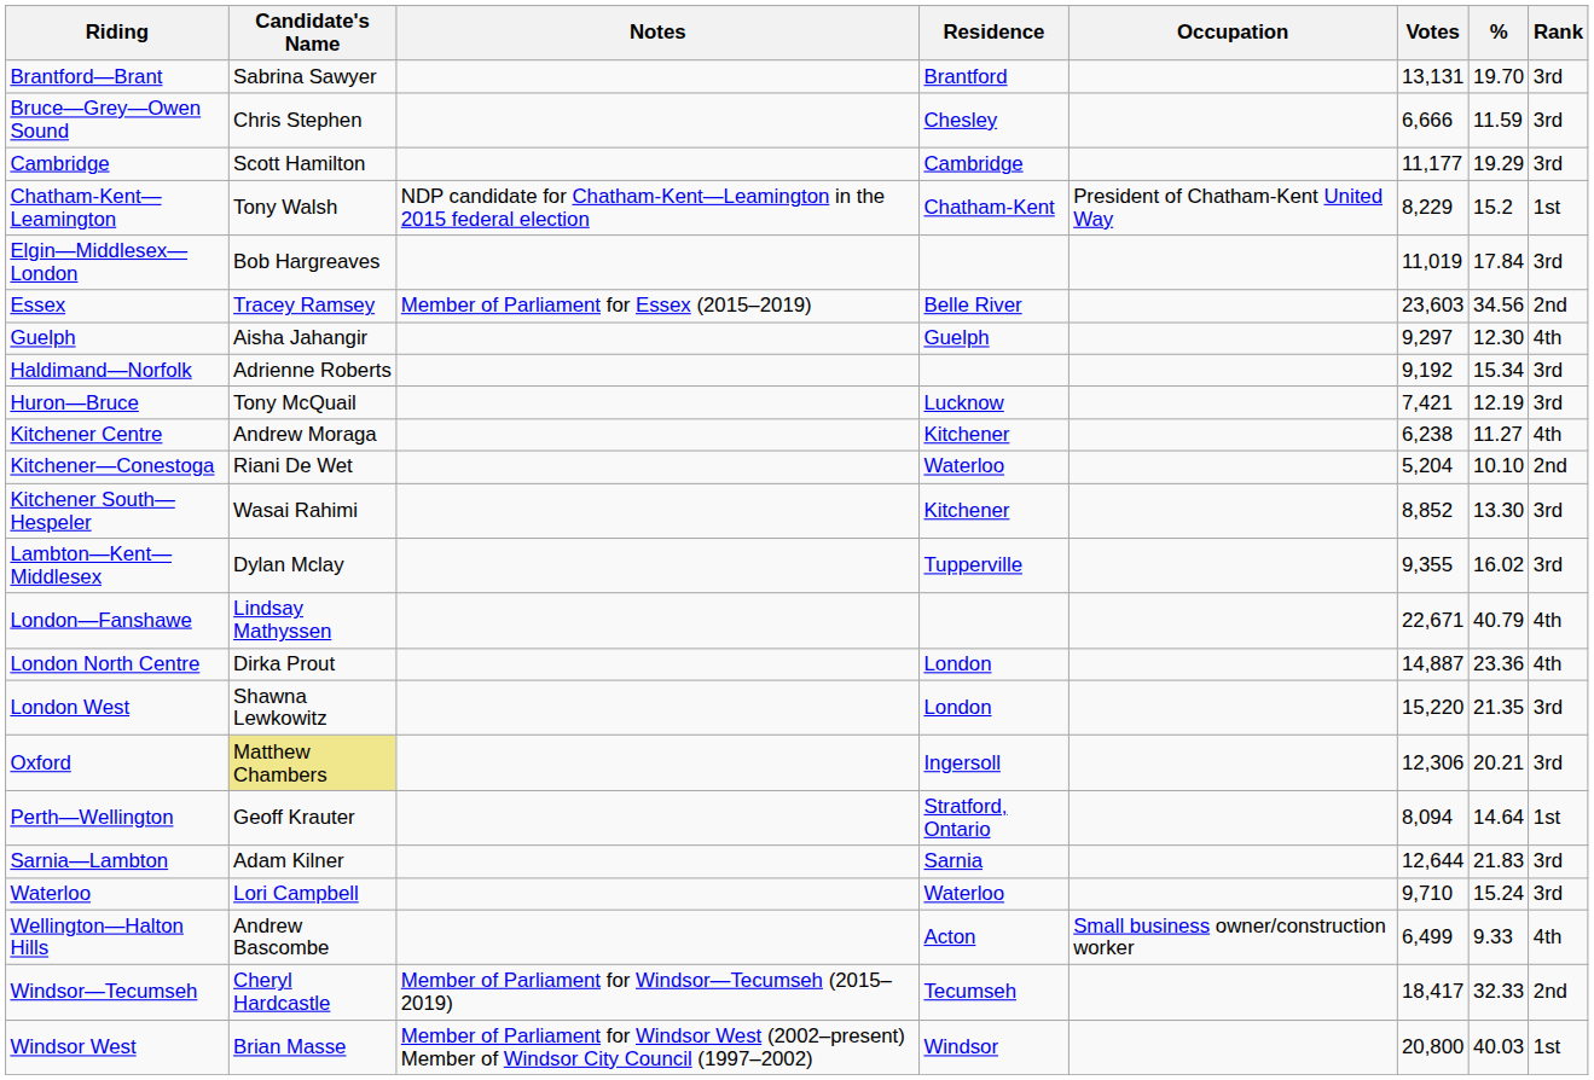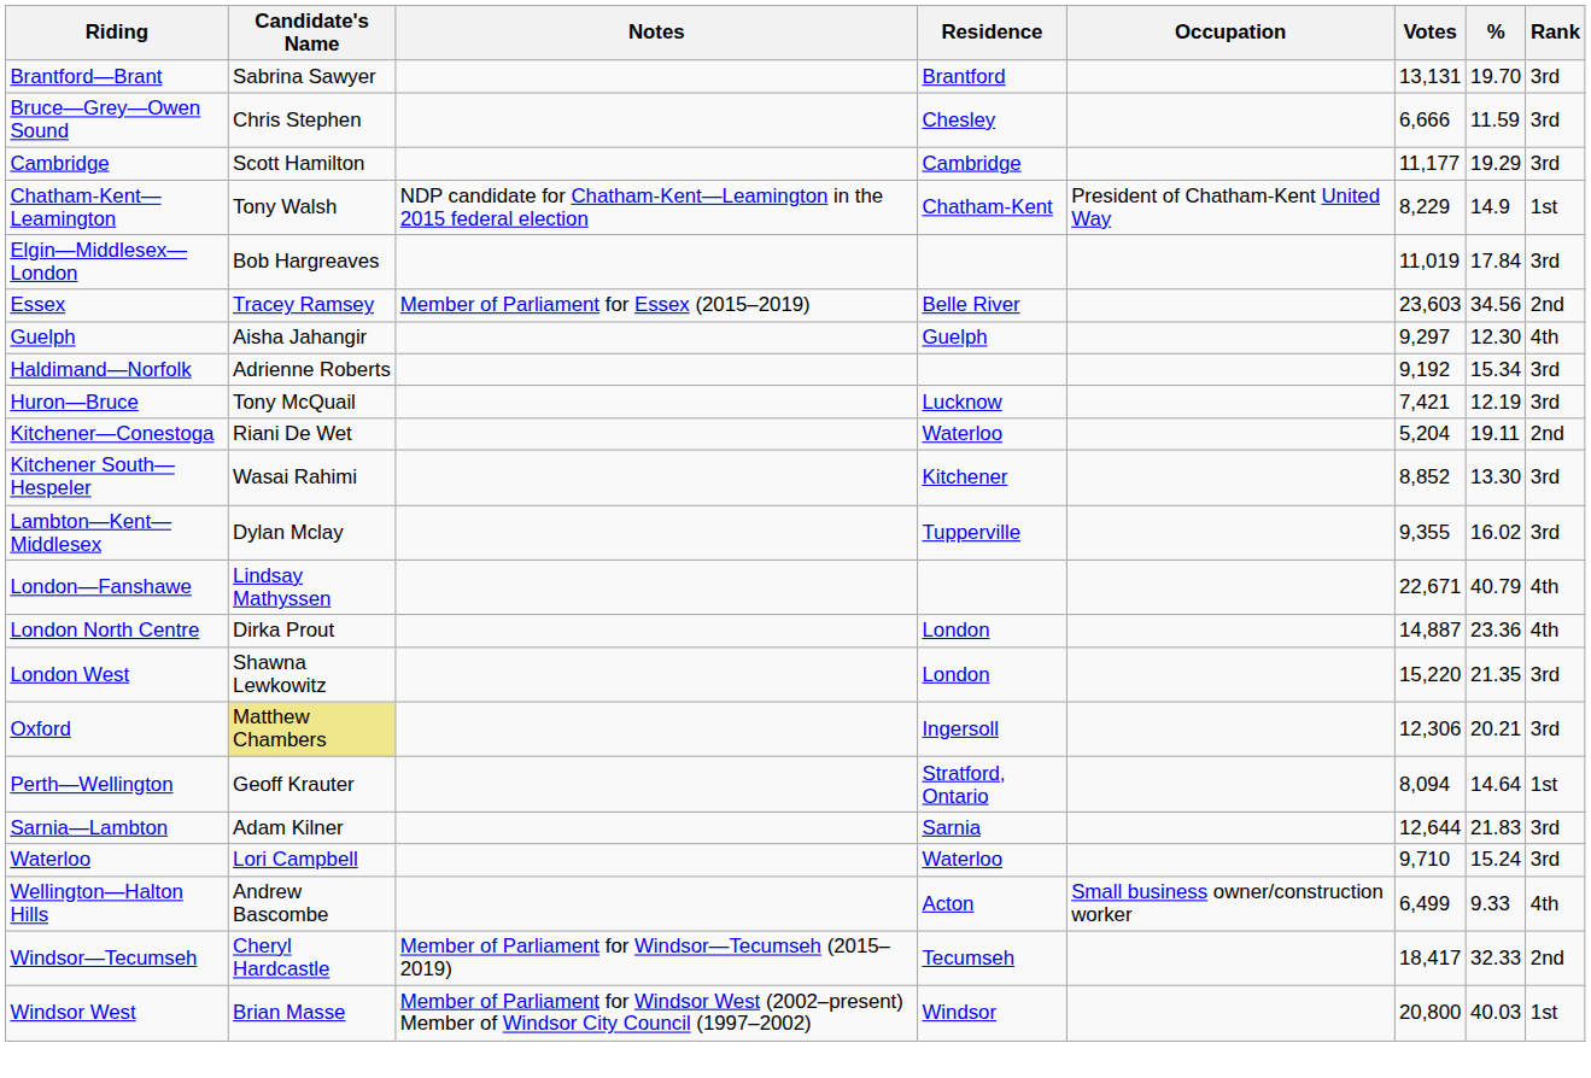 <table class="wikitable sortable">
 <tr>
 <th>Riding<br></th>
 <th>Candidate's Name</th>
 <th>Notes</th>
 <th>Residence</th>
 <th>Occupation</th>
 <th>Votes</th>
 <th>%</th>
 <th>Rank</th>
 </tr>
 <tr>
 <td><a href='#'>Brantford—Brant</a></td>
 <td>Sabrina Sawyer</td>
 <td></td>
 <td><a href='#'>Brantford</a></td>
 <td></td>
 <td>13,131</td>
 <td>19.70</td>
 <td>3rd</td>
 </tr>
 <tr>
 <td><a href='#'>Bruce—Grey—Owen Sound</a></td>
 <td>Chris Stephen</td>
 <td></td>
 <td><a href='#'>Chesley</a></td>
 <td></td>
 <td>6,666</td>
 <td>11.59</td>
 <td>3rd</td>
 </tr>
 <tr>
 <td><a href='#'>Cambridge</a></td>
 <td>Scott Hamilton</td>
 <td></td>
 <td><a href='#'>Cambridge</a></td>
 <td></td>
 <td>11,177</td>
 <td>19.29</td>
 <td>3rd</td>
 </tr>
 <tr>
 <td><a href='#'>Chatham-Kent—Leamington</a></td>
 <td>Tony Walsh</td>
 <td>NDP candidate for <a href='#'>Chatham-Kent—Leamington</a> in the <a href='#'>2015 federal election</a></td>
 <td><a href='#'>Chatham-Kent</a></td>
 <td>President of Chatham-Kent <a href='#'>United Way</a></td>
 <td>8,229</td>
-<td>15.2</td>
+<td>14.9</td>
 <td>1st</td>
 </tr>
 <tr>
 <td><a href='#'>Elgin—Middlesex—London</a></td>
 <td>Bob Hargreaves</td>
 <td></td>
 <td></td>
 <td></td>
 <td>11,019</td>
 <td>17.84</td>
 <td>3rd</td>
 </tr>
 <tr>
 <td><a href='#'>Essex</a></td>
 <td><a href='#'>Tracey Ramsey</a></td>
 <td><a href='#'>Member of Parliament</a> for <a href='#'>Essex</a> (2015–2019)</td>
 <td><a href='#'>Belle River</a></td>
 <td></td>
 <td>23,603</td>
 <td>34.56</td>
 <td>2nd</td>
 </tr>
 <tr>
 <td><a href='#'>Guelph</a></td>
 <td>Aisha Jahangir</td>
 <td></td>
 <td><a href='#'>Guelph</a></td>
 <td></td>
 <td>9,297</td>
 <td>12.30</td>
 <td>4th</td>
 </tr>
 <tr>
 <td><a href='#'>Haldimand—Norfolk</a></td>
 <td>Adrienne Roberts</td>
 <td></td>
 <td></td>
 <td></td>
 <td>9,192</td>
 <td>15.34</td>
 <td>3rd</td>
 </tr>
 <tr>
 <td><a href='#'>Huron—Bruce</a></td>
 <td>Tony McQuail</td>
 <td></td>
 <td><a href='#'>Lucknow</a></td>
 <td></td>
 <td>7,421</td>
 <td>12.19</td>
 <td>3rd</td>
 </tr>
 <tr>
-<td><a href='#'>Kitchener Centre</a></td>
-<td>Andrew Moraga</td>
-<td></td>
-<td><a href='#'>Kitchener</a></td>
-<td></td>
-<td>6,238</td>
-<td>11.27</td>
-<td>4th</td>
-</tr>
-<tr>
 <td><a href='#'>Kitchener—Conestoga</a></td>
 <td>Riani De Wet</td>
 <td></td>
 <td><a href='#'>Waterloo</a></td>
 <td></td>
 <td>5,204</td>
-<td>10.10</td>
+<td>19.11</td>
 <td>2nd</td>
 </tr>
 <tr>
 <td><a href='#'>Kitchener South—Hespeler</a></td>
 <td>Wasai Rahimi</td>
 <td></td>
 <td><a href='#'>Kitchener</a></td>
 <td></td>
 <td>8,852</td>
 <td>13.30</td>
 <td>3rd</td>
 </tr>
 <tr>
 <td><a href='#'>Lambton—Kent—Middlesex</a></td>
 <td>Dylan Mclay</td>
 <td></td>
 <td><a href='#'>Tupperville</a></td>
 <td></td>
 <td>9,355</td>
 <td>16.02</td>
 <td>3rd</td>
 </tr>
 <tr>
 <td><a href='#'>London—Fanshawe</a></td>
 <td><a href='#'>Lindsay Mathyssen</a></td>
 <td></td>
 <td></td>
 <td></td>
 <td>22,671</td>
 <td>40.79</td>
 <td>4th</td>
 </tr>
 <tr>
 <td><a href='#'>London North Centre</a></td>
 <td>Dirka Prout</td>
 <td></td>
 <td><a href='#'>London</a></td>
 <td></td>
 <td>14,887</td>
 <td>23.36</td>
 <td>4th</td>
 </tr>
 <tr>
 <td><a href='#'>London West</a></td>
 <td>Shawna Lewkowitz</td>
 <td></td>
 <td><a href='#'>London</a></td>
 <td></td>
 <td>15,220</td>
 <td>21.35</td>
 <td>3rd</td>
 </tr>
 <tr>
 <td><a href='#'>Oxford</a></td>
 <td style="background: khaki;">Matthew Chambers</td>
 <td></td>
 <td><a href='#'>Ingersoll</a></td>
 <td></td>
 <td>12,306</td>
 <td>20.21</td>
 <td>3rd</td>
 </tr>
 <tr>
 <td><a href='#'>Perth—Wellington</a></td>
 <td>Geoff Krauter</td>
 <td></td>
 <td><a href='#'>Stratford, Ontario</a></td>
 <td></td>
 <td>8,094</td>
 <td>14.64</td>
 <td>1st</td>
 </tr>
 <tr>
 <td><a href='#'>Sarnia—Lambton</a></td>
 <td>Adam Kilner</td>
 <td></td>
 <td><a href='#'>Sarnia</a></td>
 <td></td>
 <td>12,644</td>
 <td>21.83</td>
 <td>3rd</td>
 </tr>
 <tr>
 <td><a href='#'>Waterloo</a></td>
 <td><a href='#'>Lori Campbell</a></td>
 <td></td>
 <td><a href='#'>Waterloo</a></td>
 <td></td>
 <td>9,710</td>
 <td>15.24</td>
 <td>3rd</td>
 </tr>
 <tr>
 <td><a href='#'>Wellington—Halton Hills</a></td>
 <td>Andrew Bascombe</td>
 <td></td>
 <td><a href='#'>Acton</a></td>
 <td><a href='#'>Small business</a> owner/construction worker</td>
 <td>6,499</td>
 <td>9.33</td>
 <td>4th</td>
 </tr>
 <tr>
 <td><a href='#'>Windsor—Tecumseh</a></td>
 <td><a href='#'>Cheryl Hardcastle</a></td>
 <td><a href='#'>Member of Parliament</a> for <a href='#'>Windsor—Tecumseh</a> (2015–2019)</td>
 <td><a href='#'>Tecumseh</a></td>
 <td></td>
 <td>18,417</td>
 <td>32.33</td>
 <td>2nd</td>
 </tr>
 <tr>
 <td><a href='#'>Windsor West</a></td>
 <td><a href='#'>Brian Masse</a></td>
 <td><a href='#'>Member of Parliament</a> for <a href='#'>Windsor West</a> (2002–present) <br> Member of <a href='#'>Windsor City Council</a> (1997–2002)</td>
 <td><a href='#'>Windsor</a></td>
 <td></td>
 <td>20,800</td>
 <td>40.03</td>
 <td>1st</td>
 </tr>
 </table>
